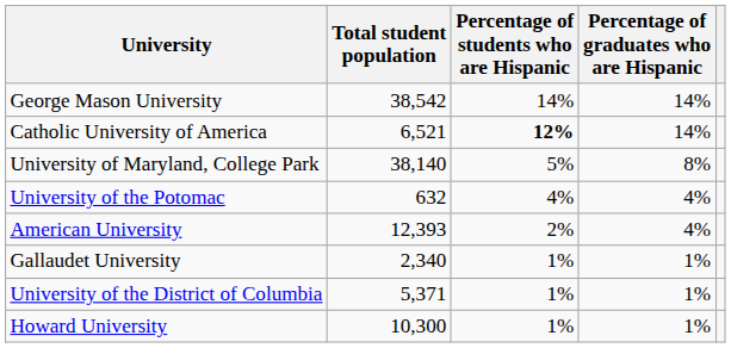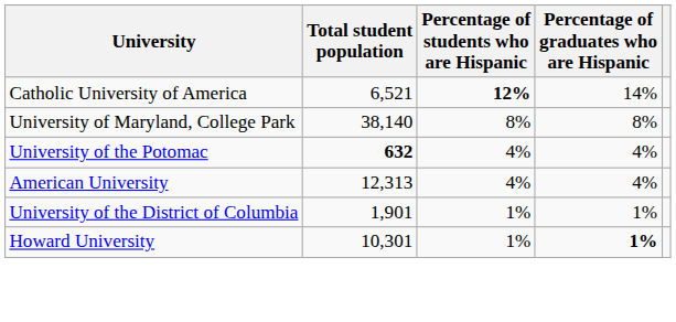 <table class="wikitable">
 <tr>
 <th>University</th>
 <th>Total student <br> population</th>
 <th>Percentage of <br> students who <br> are Hispanic</th>
 <th>Percentage of <br> graduates who <br> are Hispanic</th>
 <th></th>
-</tr>
-<tr>
-<td>George Mason University</td>
-<td align=right>38,542</td>
-<td align=right>14%</td>
-<td align=right>14%</td>
-<td></td>
 </tr>
 <tr>
 <td>Catholic University of America</td>
 <td align=right>6,521</td>
 <td align=right><strong>12%</strong></td>
 <td align=right>14%</td>
 <td></td>
 </tr>
 <tr>
 <td>University of Maryland, College Park</td>
 <td align=right>38,140</td>
-<td align=right>5%</td>
+<td align=right>8%</td>
 <td align=right>8%</td>
 <td></td>
 </tr>
 <tr>
 <td><a href='#'>University of the Potomac</a></td>
-<td align=right>632</td>
+<td align=right><strong>632</strong></td>
 <td align=right>4%</td>
 <td align=right>4%</td>
 <td></td>
 </tr>
 <tr>
 <td><a href='#'>American University</a></td>
-<td align=right>12,393</td>
-<td align=right>2%</td>
+<td align=right>12,313</td>
+<td align=right>4%</td>
 <td align=right>4%</td>
 <td></td>
 </tr>
 <tr>
-<td>Gallaudet University</td>
-<td align=right>2,340</td>
-<td align=right>1%</td>
-<td align=right>1%</td>
-<td></td>
-</tr>
-<tr>
 <td><a href='#'>University of the District of Columbia</a></td>
-<td align=right>5,371</td>
+<td align=right>1,901</td>
 <td align=right>1%</td>
 <td align=right>1%</td>
 <td></td>
 </tr>
 <tr>
 <td><a href='#'>Howard University</a></td>
-<td align=right>10,300</td>
+<td align=right>10,301</td>
 <td align=right>1%</td>
-<td align=right>1%</td>
+<td align=right><strong>1%</strong></td>
 <td></td>
 </tr>
 </table>
